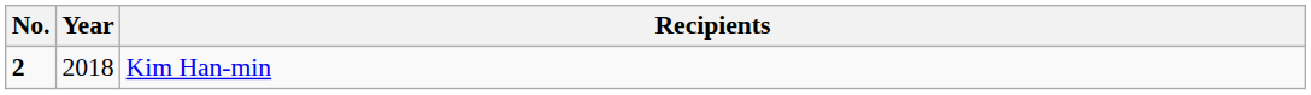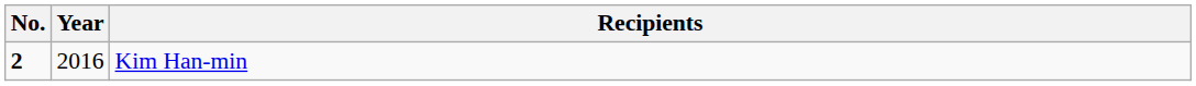 <table class="wikitable" style="width:800px">
 <tr>
 <th width=10>No.</th>
 <th width=10>Year</th>
 <th>Recipients</th>
 </tr>
 <tr>
 <td><strong>2</strong></td>
-<td>2018</td>
+<td>2016</td>
 <td><a href='#'>Kim Han-min</a></td>
 </tr>
 </table>
